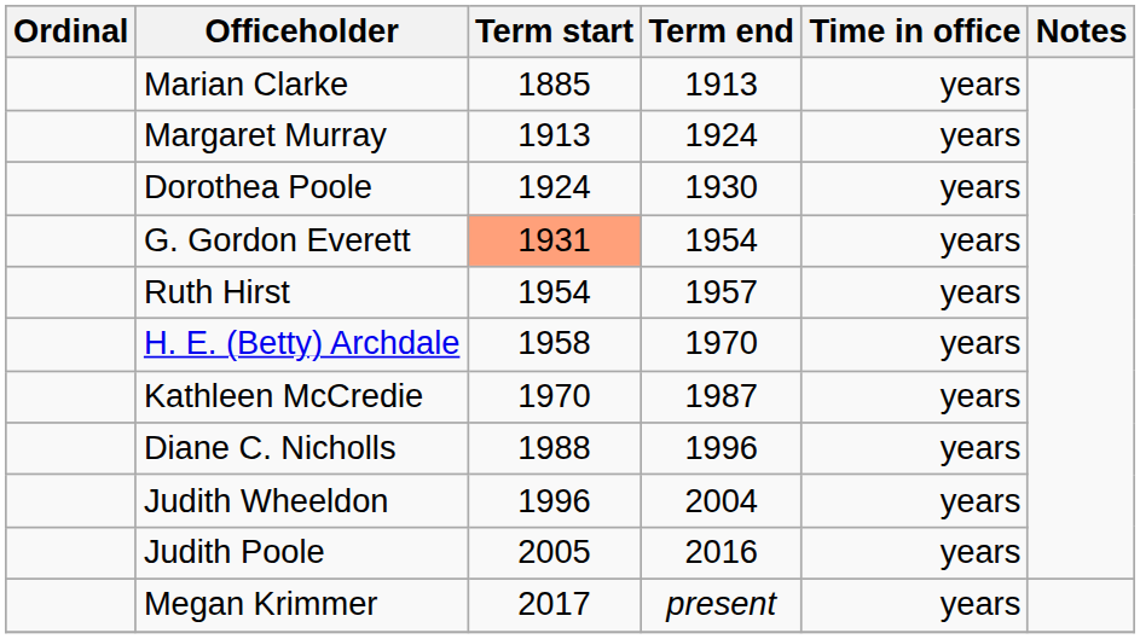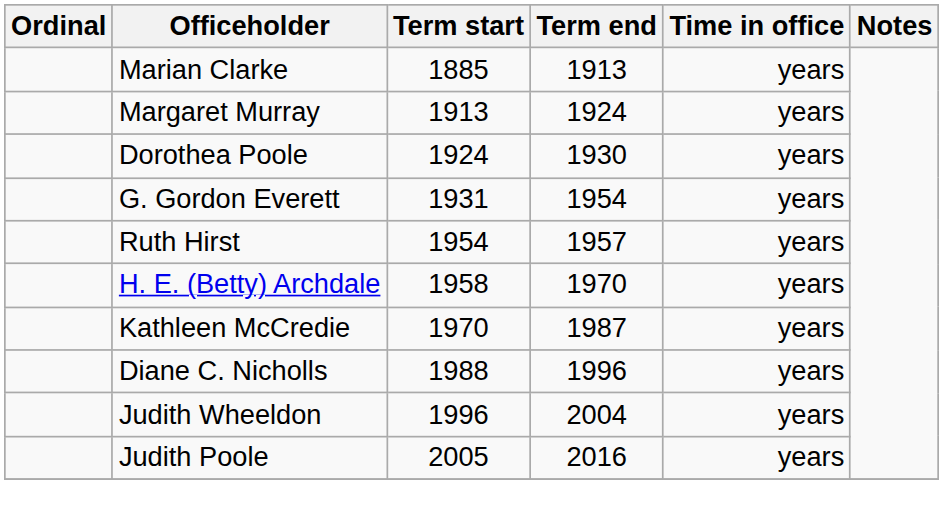 <table class="wikitable sortable" style="margin-bottom:0px">
 <tr>
 <th>Ordinal</th>
 <th>Officeholder</th>
 <th>Term start</th>
 <th>Term end</th>
 <th>Time in office</th>
 <th>Notes</th>
 </tr>
 <tr>
 <td align="center"></td>
 <td>Marian Clarke</td>
 <td align="center">1885</td>
 <td align="center">1913</td>
 <td align="right"> years</td>
 <td rowspan=10></td>
 </tr>
 <tr>
 <td align="center"></td>
 <td>Margaret Murray</td>
 <td align="center">1913</td>
 <td align="center">1924</td>
 <td align="right"> years</td>
 </tr>
 <tr>
 <td align="center"></td>
 <td>Dorothea Poole</td>
 <td align="center">1924</td>
 <td align="center">1930</td>
 <td align="right"> years</td>
 </tr>
 <tr>
 <td align="center"></td>
 <td>G. Gordon Everett</td>
-<td align="center" style="background: lightsalmon;">1931</td>
+<td align="center">1931</td>
 <td align="center">1954</td>
 <td align="right"> years</td>
 </tr>
 <tr>
 <td align="center"></td>
 <td>Ruth Hirst</td>
 <td align="center">1954</td>
 <td align="center">1957</td>
 <td align="right"> years</td>
 </tr>
 <tr>
 <td align="center"></td>
 <td><a href='#'>H. E. (Betty) Archdale</a></td>
 <td align="center">1958</td>
 <td align="center">1970</td>
 <td align="right"> years</td>
 </tr>
 <tr>
 <td align="center"></td>
 <td>Kathleen McCredie </td>
 <td align="center">1970</td>
 <td align="center">1987</td>
 <td align="right"> years</td>
 </tr>
 <tr>
 <td align="center"></td>
 <td>Diane C. Nicholls </td>
 <td align="center">1988</td>
 <td align="center">1996</td>
 <td align="right"> years</td>
 </tr>
 <tr>
 <td align="center"></td>
 <td>Judith Wheeldon </td>
 <td align="center">1996</td>
 <td align="center">2004</td>
 <td align="right"> years</td>
 </tr>
 <tr>
 <td align="center"></td>
 <td>Judith Poole</td>
 <td align="center">2005</td>
 <td align="center">2016</td>
 <td align="right"> years</td>
 </tr>
 <tr>
-<td align="center"></td>
-<td>Megan Krimmer</td>
-<td align="center">2017</td>
-<td align="center"><em>present</em></td>
-<td align="right"> years</td>
-<td></td>
-</tr>
-<tr>
 </tr>
 </table>
